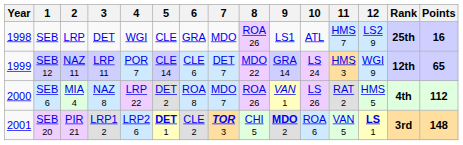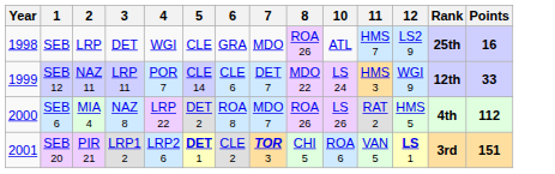 <table class="wikitable" style="text-align:center; font-size:95%">
 <tr>
 <th>Year</th>
 <th>1</th>
 <th>2</th>
 <th>3</th>
 <th>4</th>
 <th>5</th>
 <th>6</th>
 <th>7</th>
 <th>8</th>
-<th>9</th>
 <th>10</th>
 <th>11</th>
 <th>12</th>
 <th>Rank</th>
 <th>Points</th>
 </tr>
 <tr>
 <td><a href='#'>1998</a></td>
 <td><a href='#'>SEB</a></td>
 <td><a href='#'>LRP</a></td>
 <td><a href='#'>DET</a></td>
 <td><a href='#'>WGI</a></td>
 <td><a href='#'>CLE</a></td>
 <td><a href='#'>GRA</a></td>
 <td><a href='#'>MDO</a></td>
 <td style="background:#EFCFFF;"><a href='#'>ROA</a><br><small>26</small></td>
-<td><a href='#'>LS1</a></td>
 <td><a href='#'>ATL</a></td>
 <td style="background:#CFEAFF;"><a href='#'>HMS</a><br><small>7</small></td>
 <td style="background:#CFEAFF;"><a href='#'>LS2</a><br><small>9</small></td>
 <td style="background:#CFCFFF;"><strong>25th</strong></td>
 <td style="background:#CFCFFF;"><strong>16</strong></td>
 </tr>
 <tr>
 <td><a href='#'>1999</a></td>
 <td style="background:#CFCFFF;"><a href='#'>SEB</a><br><small>12</small></td>
 <td style="background:#CFCFFF;"><a href='#'>NAZ</a><br><small>11</small></td>
 <td style="background:#CFCFFF;"><a href='#'>LRP</a><br><small>11</small></td>
 <td style="background:#CFEAFF;"><a href='#'>POR</a><br><small>7</small></td>
 <td style="background:#CFCFFF;"><a href='#'>CLE</a><br><small>14</small></td>
 <td style="background:#CFEAFF;"><a href='#'>CLE</a><br><small>6</small></td>
 <td style="background:#CFEAFF;"><a href='#'>DET</a><br><small>7</small></td>
 <td style="background:#EFCFFF;"><a href='#'>MDO</a><br><small>22</small></td>
-<td style="background:#CFCFFF;"><a href='#'>GRA</a><br><small>14</small></td>
 <td style="background:#EFCFFF;"><a href='#'>LS</a><br><small>24</small></td>
 <td style="background:#FFDF9F;"><a href='#'>HMS</a><br><small>3</small></td>
 <td style="background:#CFEAFF;"><a href='#'>WGI</a><br><small>9</small></td>
 <td style="background:#CFCFFF;"><strong>12th</strong></td>
-<td style="background:#CFCFFF;"><strong>65</strong></td>
+<td style="background:#CFCFFF;"><strong>33</strong></td>
 </tr>
 <tr>
 <td><a href='#'>2000</a></td>
 <td style="background:#CFEAFF;"><a href='#'>SEB</a><br><small>6</small></td>
 <td style="background:#DFFFDF;"><a href='#'>MIA</a><br><small>4</small></td>
 <td style="background:#CFEAFF;"><a href='#'>NAZ</a><br><small>8</small></td>
 <td style="background:#EFCFFF;"><a href='#'>LRP</a><br><small>22</small></td>
 <td style="background:#DFDFDF;"><a href='#'>DET</a><br><small>2</small></td>
 <td style="background:#CFEAFF;"><a href='#'>ROA</a><br><small>8</small></td>
 <td style="background:#CFEAFF;"><a href='#'>MDO</a><br><small>7</small></td>
 <td style="background:#EFCFFF;"><a href='#'>ROA</a><br><small>26</small></td>
-<td style="background:#FFFFBF;"><em><a href='#'>VAN</a></em><br><small>1</small></td>
 <td style="background:#EFCFFF;"><a href='#'>LS</a><br><small>26</small></td>
 <td style="background:#DFDFDF;"><a href='#'>RAT</a><br><small>2</small></td>
 <td style="background:#DFFFDF;"><a href='#'>HMS</a><br><small>5</small></td>
 <td style="background:#DFFFDF;"><strong>4th</strong></td>
 <td style="background:#DFFFDF;"><strong>112</strong></td>
 </tr>
 <tr>
 <td><a href='#'>2001</a></td>
 <td style="background:#EFCFFF;"><a href='#'>SEB</a><br><small>20</small></td>
 <td style="background:#EFCFFF;"><a href='#'>PIR</a><br><small>21</small></td>
 <td style="background:#DFDFDF;"><a href='#'>LRP1</a><br><small>2</small></td>
 <td style="background:#CFEAFF;"><a href='#'>LRP2</a><br><small>6</small></td>
 <td style="background:#FFFFBF;"><strong><a href='#'>DET</a></strong><br><small>1</small></td>
 <td style="background:#DFDFDF;"><a href='#'>CLE</a><br><small>2</small></td>
 <td style="background:#FFDF9F;"><strong><em><a href='#'>TOR</a></em></strong><br><small>3</small></td>
 <td style="background:#DFFFDF;"><a href='#'>CHI</a><br><small>5</small></td>
-<td style="background:#DFDFDF;"><strong><a href='#'>MDO</a></strong><br><small>2</small></td>
 <td style="background:#CFEAFF;"><a href='#'>ROA</a><br><small>6</small></td>
 <td style="background:#DFFFDF;"><a href='#'>VAN</a><br><small>5</small></td>
 <td style="background:#FFFFBF;"><strong><a href='#'>LS</a></strong><br><small>1</small></td>
 <td style="background:#FFDF9F;"><strong>3rd</strong></td>
-<td style="background:#FFDF9F;"><strong>148</strong></td>
+<td style="background:#FFDF9F;"><strong>151</strong></td>
 </tr>
 </table>
